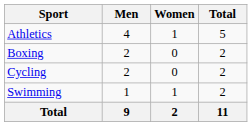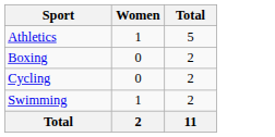 <table class="wikitable sortable" style="text-align:center;">
 <tr>
 <th width=120>Sport</th>
-<th width=55>Men</th>
 <th width=55>Women</th>
 <th width=55>Total</th>
 </tr>
 <tr>
 <td align=left><a href='#'>Athletics</a></td>
-<td>4</td>
 <td>1</td>
 <td>5</td>
 </tr>
 <tr>
 <td align=left><a href='#'>Boxing</a></td>
-<td>2</td>
 <td>0</td>
 <td>2</td>
 </tr>
 <tr>
 <td align=left><a href='#'>Cycling</a></td>
-<td>2</td>
 <td>0</td>
 <td>2</td>
 </tr>
 <tr>
 <td align=left><a href='#'>Swimming</a></td>
 <td>1</td>
-<td>1</td>
 <td>2</td>
 </tr>
 <tr>
 <th>Total</th>
-<th>9</th>
 <th>2</th>
 <th>11</th>
 </tr>
 </table>
